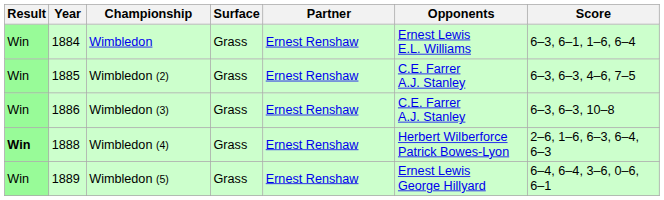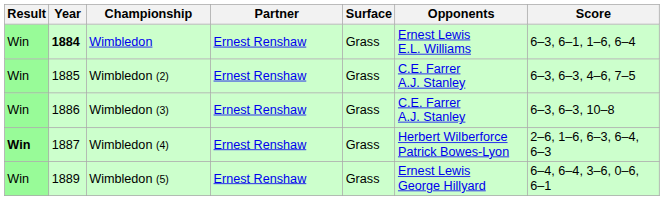 <table class="sortable wikitable">
 <tr>
 <th style="width:40px">Result</th>
 <th style="width:40px">Year</th>
 <th style="width:150px">Championship</th>
+<th style="width:160px">Partner</th>
 <th style="width:50px">Surface</th>
-<th style="width:160px">Partner</th>
 <th style="width:160px">Opponents</th>
 <th style="width:160px" class="unsortable">Score</th>
 </tr>
 <tr style="background:#cfc;">
 <td style="background:#98fb98;">Win</td>
-<td>1884</td>
+<td><strong>1884</strong></td>
 <td><a href='#'>Wimbledon</a></td>
+<td> <a href='#'>Ernest Renshaw</a></td>
 <td>Grass</td>
-<td> <a href='#'>Ernest Renshaw</a></td>
 <td> <a href='#'>Ernest Lewis</a><br> <a href='#'>E.L. Williams</a></td>
 <td>6–3, 6–1, 1–6, 6–4</td>
 </tr>
 <tr style="background:#cfc;">
 <td style="background:#98fb98;">Win</td>
 <td>1885</td>
 <td>Wimbledon <small>(2)</small></td>
+<td> <a href='#'>Ernest Renshaw</a></td>
 <td>Grass</td>
-<td> <a href='#'>Ernest Renshaw</a></td>
 <td> <a href='#'>C.E. Farrer</a><br> <a href='#'>A.J. Stanley</a></td>
 <td>6–3, 6–3, 4–6, 7–5</td>
 </tr>
 <tr style="background:#cfc;">
 <td style="background:#98fb98;">Win</td>
 <td>1886</td>
 <td>Wimbledon <small>(3)</small></td>
+<td> <a href='#'>Ernest Renshaw</a></td>
 <td>Grass</td>
-<td> <a href='#'>Ernest Renshaw</a></td>
 <td> <a href='#'>C.E. Farrer</a><br> <a href='#'>A.J. Stanley</a></td>
 <td>6–3, 6–3, 10–8</td>
 </tr>
 <tr style="background:#cfc;">
 <td style="background:#98fb98;"><strong>Win</strong></td>
-<td>1888</td>
+<td>1887</td>
 <td>Wimbledon <small>(4)</small></td>
+<td> <a href='#'>Ernest Renshaw</a></td>
 <td>Grass</td>
-<td> <a href='#'>Ernest Renshaw</a></td>
 <td> <a href='#'>Herbert Wilberforce</a><br> <a href='#'>Patrick Bowes-Lyon</a></td>
 <td>2–6, 1–6, 6–3, 6–4, 6–3</td>
 </tr>
 <tr style="background:#cfc;">
 <td style="background:#98fb98;">Win</td>
 <td>1889</td>
 <td>Wimbledon <small>(5)</small></td>
+<td> <a href='#'>Ernest Renshaw</a></td>
 <td>Grass</td>
-<td> <a href='#'>Ernest Renshaw</a></td>
 <td> <a href='#'>Ernest Lewis</a><br> <a href='#'>George Hillyard</a></td>
 <td>6–4, 6–4, 3–6, 0–6, 6–1</td>
 </tr>
 </table>
